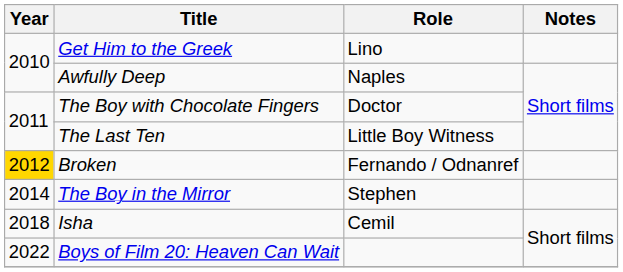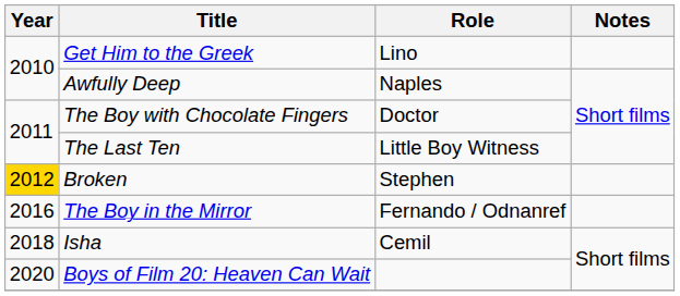 <table class="wikitable">
 <tr>
 <th>Year</th>
 <th>Title</th>
 <th>Role</th>
 <th>Notes</th>
 </tr>
 <tr>
 <td rowspan=2>2010</td>
 <td><em><a href='#'>Get Him to the Greek</a></em></td>
 <td>Lino</td>
 <td></td>
 </tr>
 <tr>
 <td><em>Awfully Deep</em></td>
 <td>Naples</td>
 <td rowspan=3><a href='#'>Short films</a></td>
 </tr>
 <tr>
 <td rowspan=2>2011</td>
 <td><em>The Boy with Chocolate Fingers</em></td>
 <td>Doctor</td>
 </tr>
 <tr>
 <td><em>The Last Ten</em></td>
 <td>Little Boy Witness</td>
 </tr>
 <tr>
 <td style="background: gold;">2012</td>
 <td><em>Broken</em></td>
-<td>Fernando / Odnanref</td>
+<td>Stephen</td>
 <td></td>
 </tr>
 <tr>
-<td>2014</td>
+<td>2016</td>
 <td><em><a href='#'>The Boy in the Mirror</a></em></td>
-<td>Stephen</td>
+<td>Fernando / Odnanref</td>
 <td></td>
 </tr>
 <tr>
 <td>2018</td>
 <td><em>Isha</em></td>
 <td>Cemil</td>
 <td rowspan=2>Short films</td>
 </tr>
 <tr>
-<td>2022</td>
+<td>2020</td>
 <td><em><a href='#'>Boys of Film 20: Heaven Can Wait</a></em></td>
 <td></td>
 </tr>
 <tr>
 </tr>
 </table>
